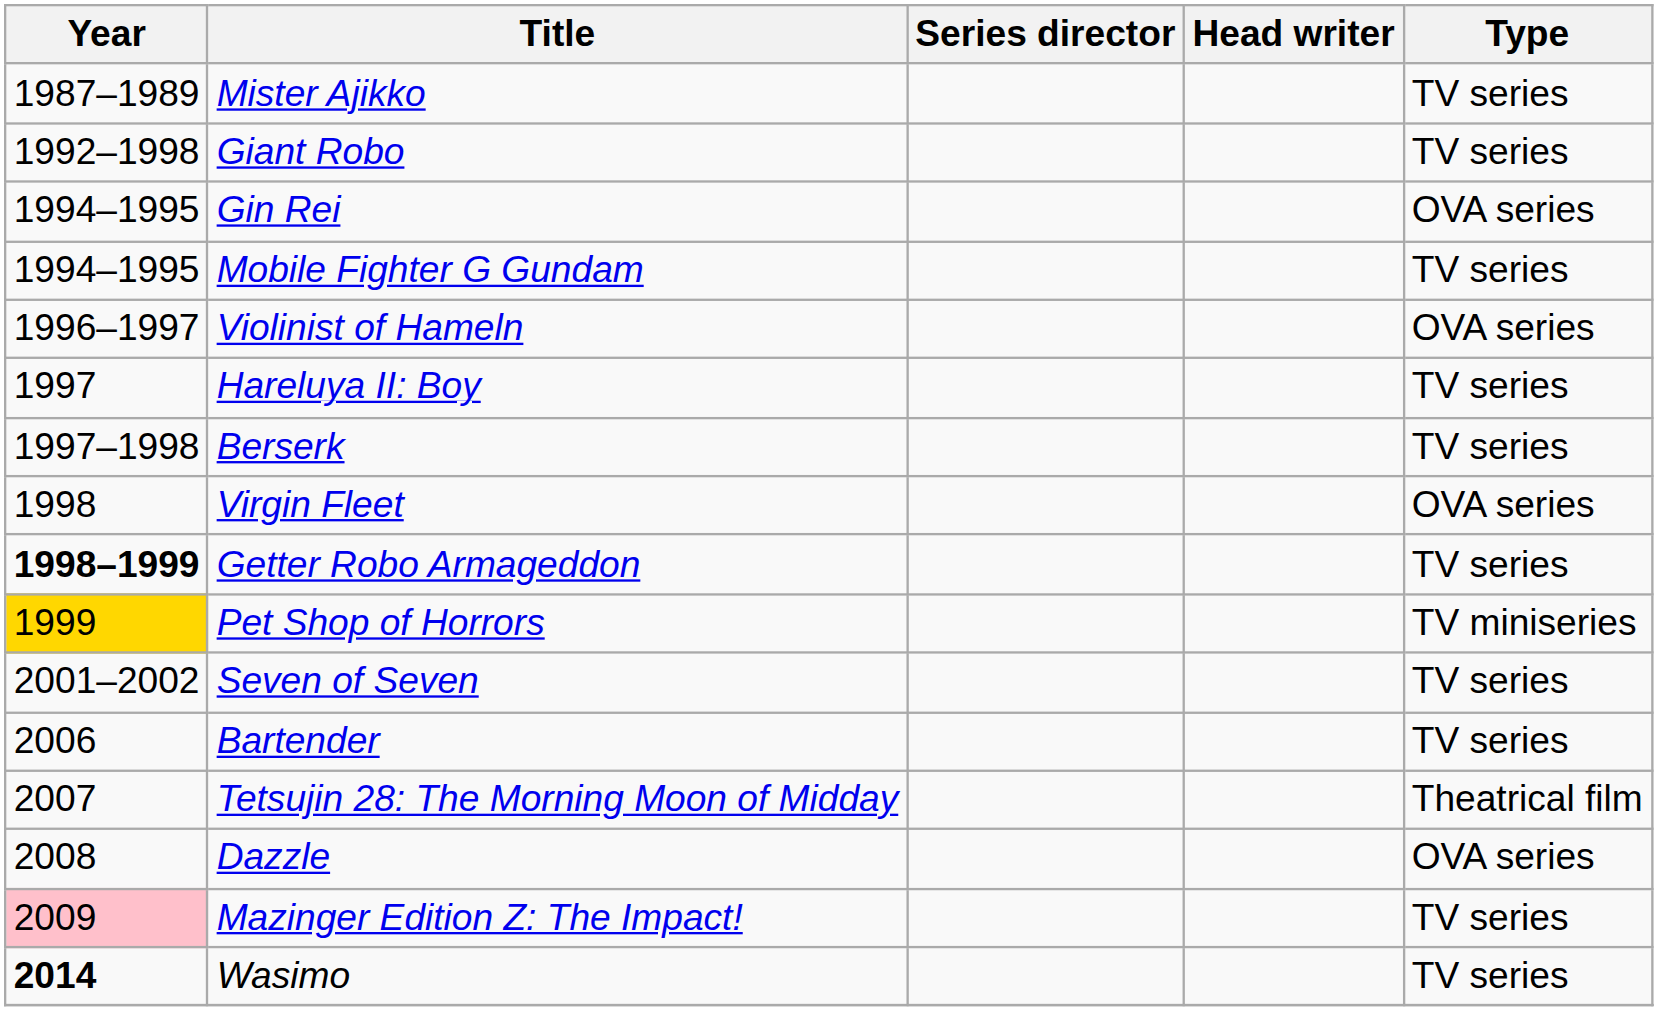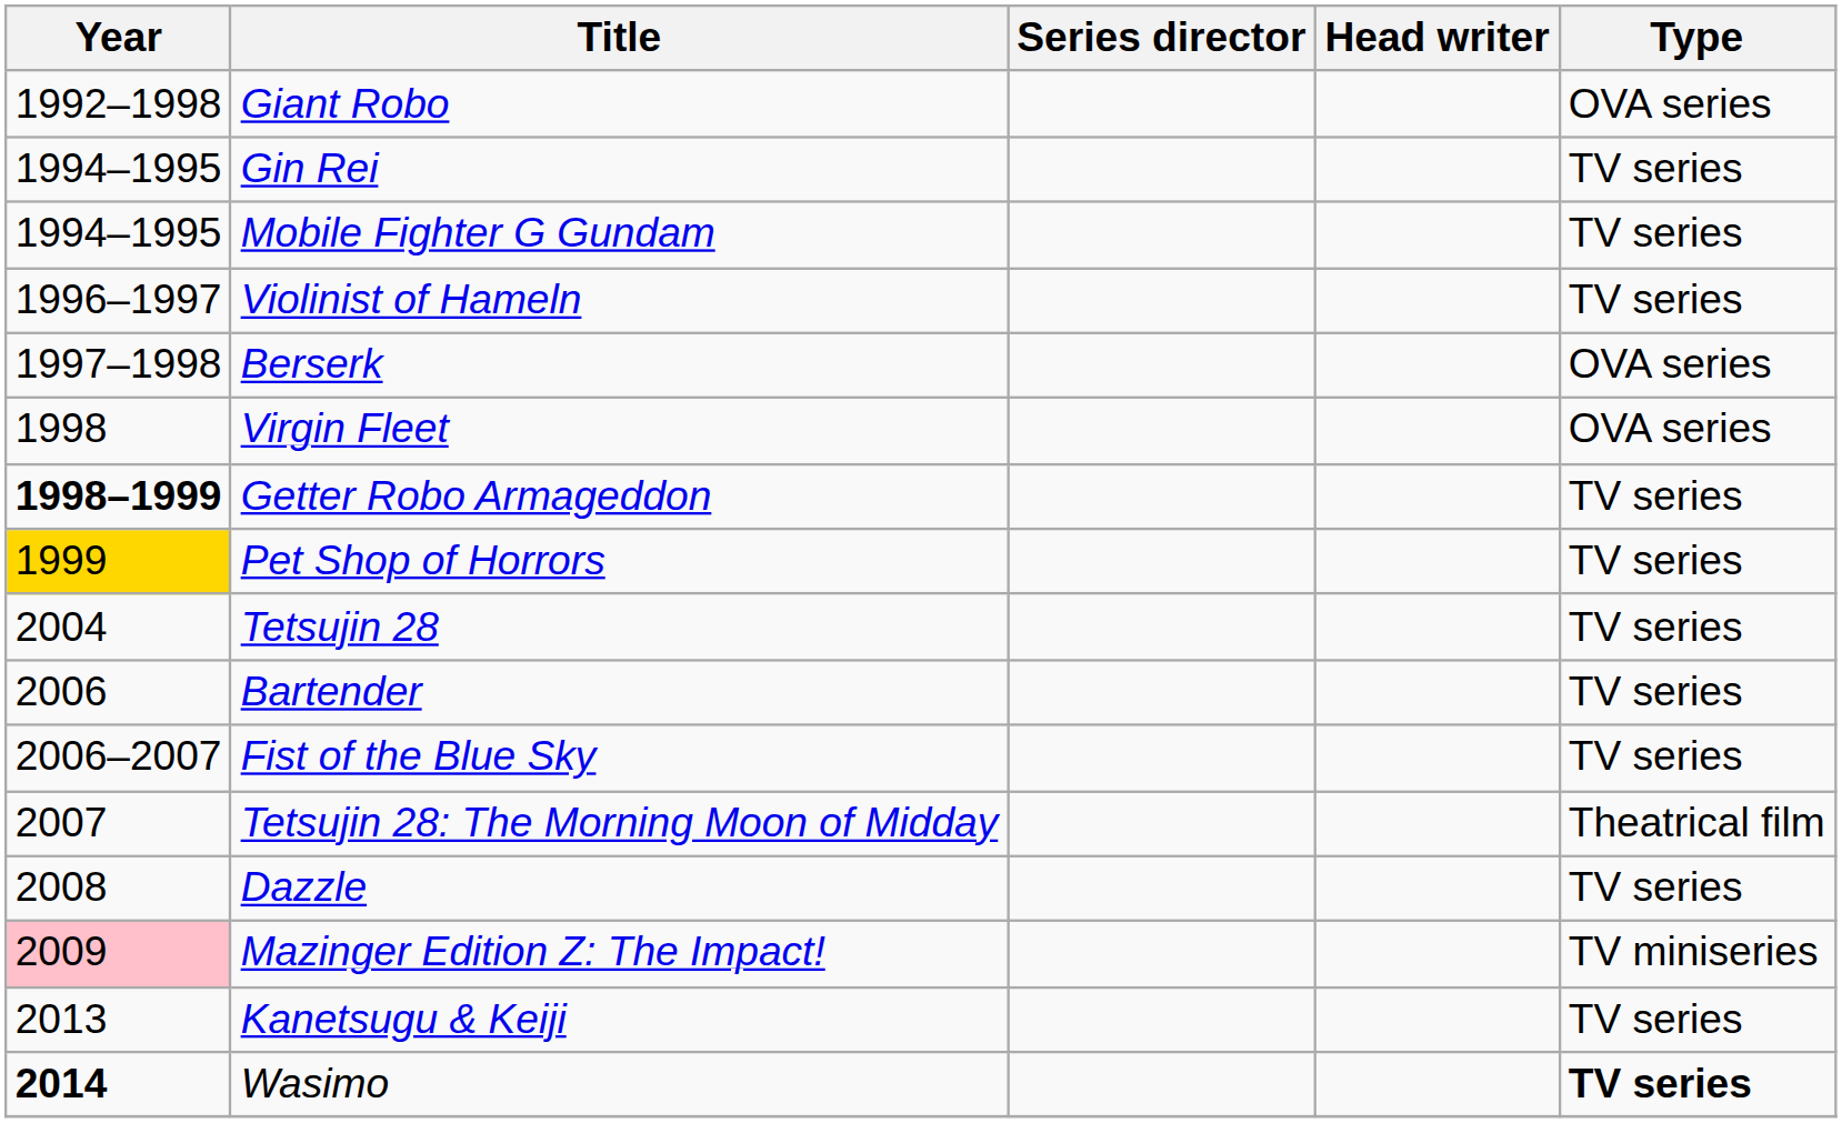 <table class="wikitable sortable">
 <tr>
 <th scope=col>Year</th>
 <th scope=col>Title</th>
 <th scope=col>Series director</th>
 <th scope=col>Head writer</th>
 <th scope=col>Type</th>
 </tr>
 <tr>
-<td>1987–1989</td>
-<td><em><a href='#'>Mister Ajikko</a></em></td>
-<td></td>
-<td></td>
-<td>TV series</td>
-</tr>
-<tr>
 <td>1992–1998</td>
 <td><em><a href='#'>Giant Robo</a></em></td>
 <td></td>
 <td></td>
-<td>TV series</td>
+<td>OVA series</td>
 </tr>
 <tr>
 <td>1994–1995</td>
 <td><em><a href='#'>Gin Rei</a></em></td>
 <td></td>
 <td></td>
-<td>OVA series</td>
+<td>TV series</td>
 </tr>
 <tr>
 <td>1994–1995</td>
 <td><em><a href='#'>Mobile Fighter G Gundam</a></em></td>
 <td></td>
 <td></td>
 <td>TV series</td>
 </tr>
 <tr>
 <td>1996–1997</td>
 <td><em><a href='#'>Violinist of Hameln</a></em></td>
 <td></td>
 <td></td>
-<td>OVA series</td>
-</tr>
-<tr>
-<td>1997</td>
-<td><em><a href='#'>Hareluya II: Boy</a></em></td>
-<td></td>
-<td></td>
 <td>TV series</td>
 </tr>
 <tr>
 <td>1997–1998</td>
 <td><em><a href='#'>Berserk</a></em></td>
 <td></td>
 <td></td>
-<td>TV series</td>
+<td>OVA series</td>
 </tr>
 <tr>
 <td>1998</td>
 <td><em><a href='#'>Virgin Fleet</a></em></td>
 <td></td>
 <td></td>
 <td>OVA series</td>
 </tr>
 <tr>
 <td><strong>1998–1999</strong></td>
 <td><em><a href='#'>Getter Robo Armageddon</a></em></td>
 <td></td>
 <td></td>
 <td>TV series</td>
 </tr>
 <tr>
 <td style="background: gold;">1999</td>
 <td><em><a href='#'>Pet Shop of Horrors</a></em></td>
 <td></td>
 <td></td>
-<td>TV miniseries</td>
+<td>TV series</td>
 </tr>
 <tr>
-<td>2001–2002</td>
-<td><em><a href='#'>Seven of Seven</a></em></td>
+<td>2004</td>
+<td><em><a href='#'>Tetsujin 28</a></em></td>
 <td></td>
 <td></td>
 <td>TV series</td>
 </tr>
 <tr>
 <td>2006</td>
 <td><em><a href='#'>Bartender</a></em></td>
+<td></td>
+<td></td>
+<td>TV series</td>
+</tr>
+<tr>
+<td>2006–2007</td>
+<td><em><a href='#'>Fist of the Blue Sky</a></em></td>
 <td></td>
 <td></td>
 <td>TV series</td>
 </tr>
 <tr>
 <td>2007</td>
 <td><em><a href='#'>Tetsujin 28: The Morning Moon of Midday</a></em></td>
 <td></td>
 <td></td>
 <td>Theatrical film</td>
 </tr>
 <tr>
 <td>2008</td>
 <td><em><a href='#'>Dazzle</a></em></td>
 <td></td>
 <td></td>
-<td>OVA series</td>
+<td>TV series</td>
 </tr>
 <tr>
 <td style="background: pink;">2009</td>
 <td><em><a href='#'>Mazinger Edition Z: The Impact!</a></em></td>
+<td></td>
+<td></td>
+<td>TV miniseries</td>
+</tr>
+<tr>
+<td>2013</td>
+<td><em><a href='#'>Kanetsugu & Keiji</a></em></td>
 <td></td>
 <td></td>
 <td>TV series</td>
 </tr>
 <tr>
 <td><strong>2014</strong></td>
 <td><em>Wasimo</em></td>
 <td></td>
 <td></td>
-<td>TV series</td>
+<td><strong>TV series</strong></td>
 </tr>
 <tr>
 </tr>
 </table>
